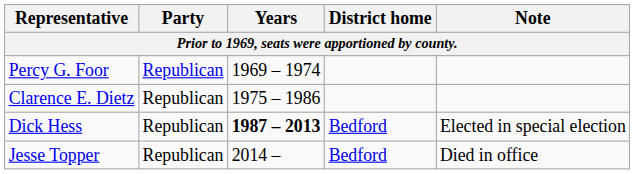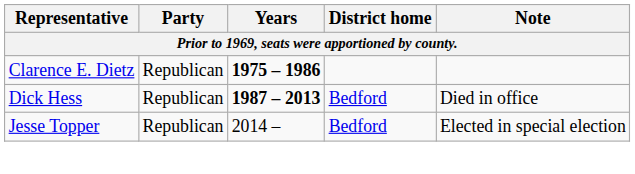 <table class=wikitable>
 <tr valign=bottom>
 <th>Representative</th>
 <th>Party</th>
 <th>Years</th>
 <th>District home</th>
 <th>Note</th>
 </tr>
 <tr>
 <th colspan=5 style="font-size: 80%;"><em>Prior to 1969, seats were apportioned by county.</em></th>
 </tr>
 <tr>
-<td><a href='#'>Percy G. Foor</a></td>
-<td><a href='#'>Republican</a></td>
-<td>1969 – 1974</td>
-<td></td>
-<td></td>
-</tr>
-<tr>
 <td><a href='#'>Clarence E. Dietz</a></td>
 <td>Republican</td>
-<td>1975 – 1986</td>
+<td><strong>1975 – 1986</strong></td>
 <td></td>
 <td></td>
 </tr>
 <tr>
 <td><a href='#'>Dick Hess</a></td>
 <td>Republican</td>
 <td><strong>1987 – 2013</strong></td>
 <td><a href='#'>Bedford</a></td>
-<td>Elected in special election</td>
+<td>Died in office</td>
 </tr>
 <tr>
 <td><a href='#'>Jesse Topper</a></td>
 <td>Republican</td>
 <td>2014 –</td>
 <td><a href='#'>Bedford</a></td>
-<td>Died in office</td>
+<td>Elected in special election</td>
 </tr>
 </table>
